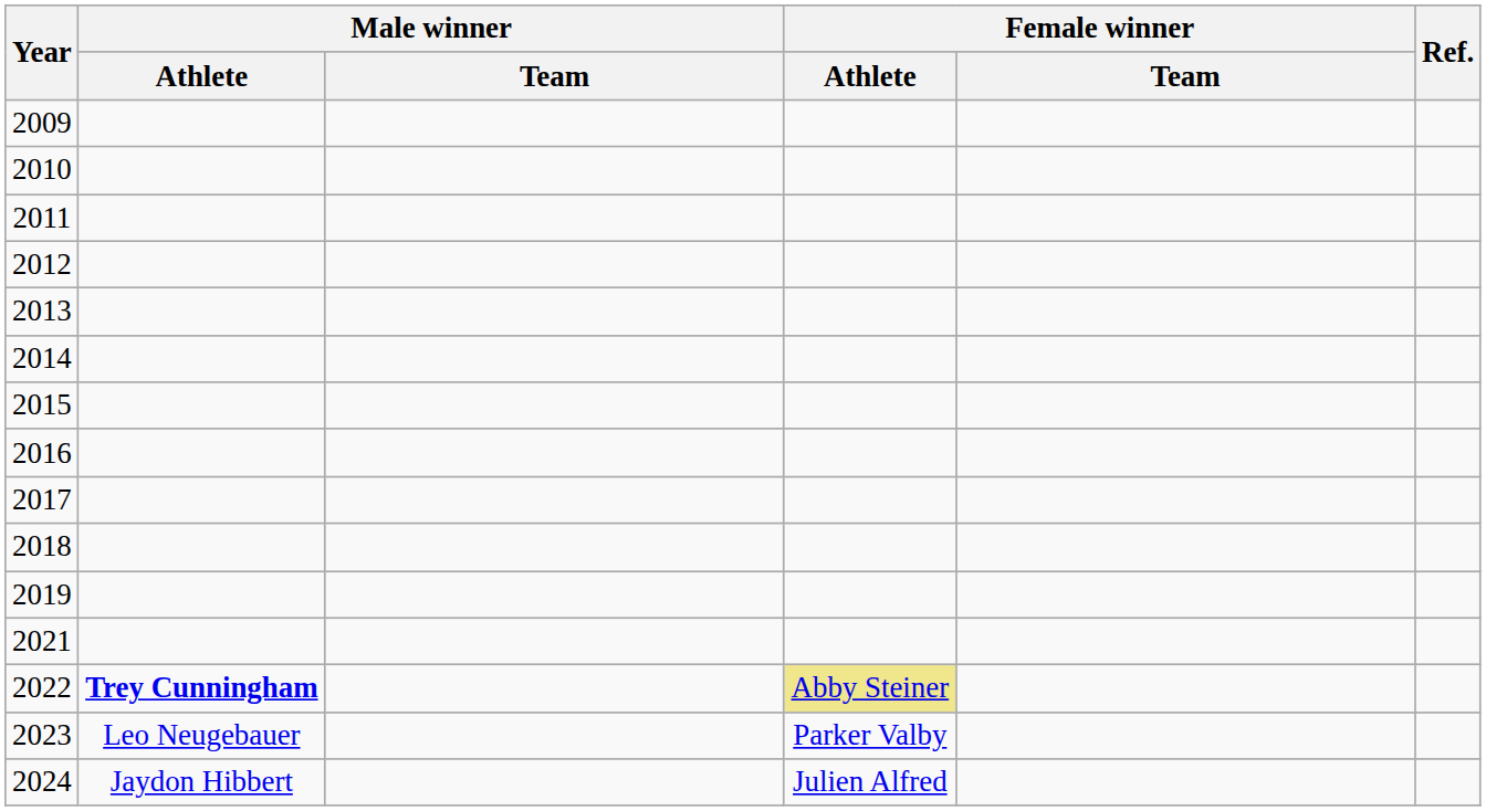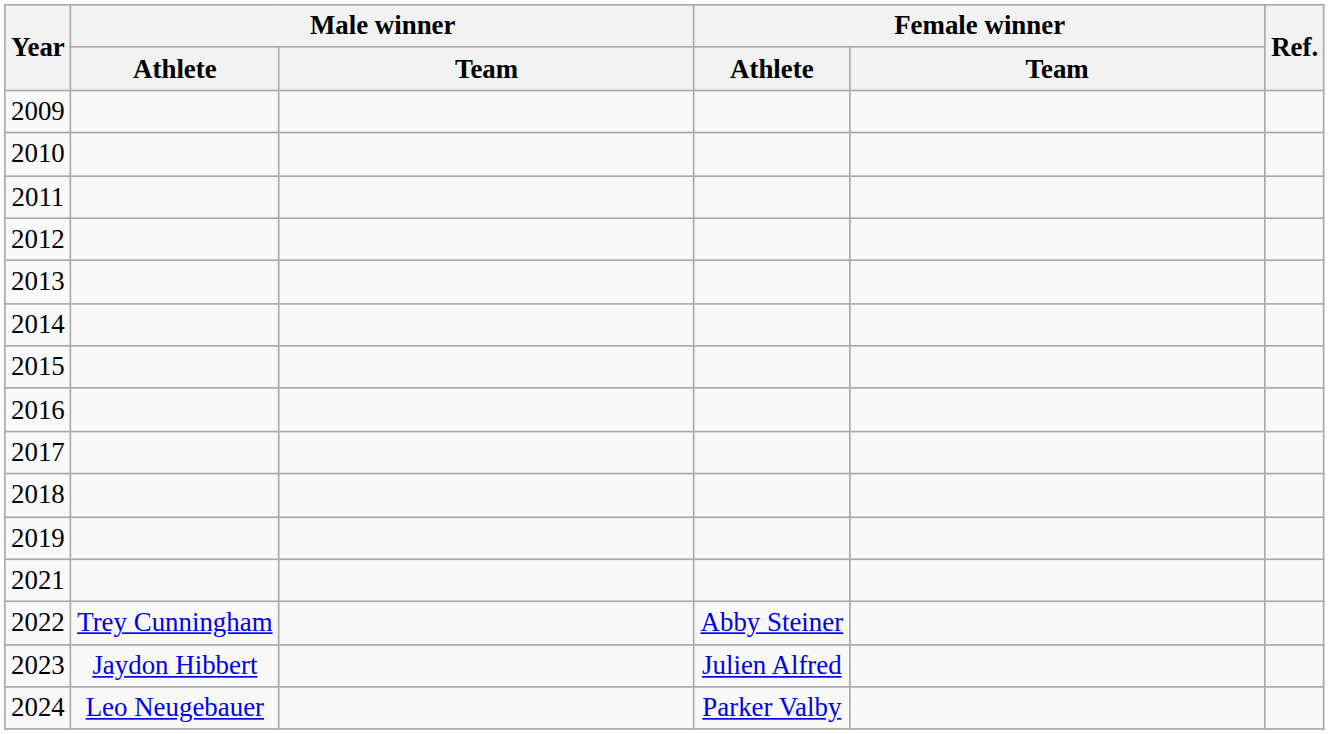 <table class="sortable wikitable" style="text-align:center;">
 <tr>
 <th rowspan=2>Year</th>
 <th colspan=2>Male winner</th>
 <th colspan=2>Female winner</th>
 <th rowspan=2 class="unsortable">Ref.</th>
 </tr>
 <tr>
 <th>Athlete</th>
 <th style="width: 15em;">Team</th>
 <th>Athlete</th>
 <th style="width: 15em;">Team</th>
 </tr>
 <tr>
 <td>2009</td>
 <td></td>
 <td></td>
 <td></td>
 <td></td>
 <td></td>
 </tr>
 <tr>
 <td>2010</td>
 <td></td>
 <td></td>
 <td></td>
 <td></td>
 <td></td>
 </tr>
 <tr>
 <td>2011</td>
 <td></td>
 <td></td>
 <td></td>
 <td></td>
 <td></td>
 </tr>
 <tr>
 <td>2012</td>
 <td></td>
 <td></td>
 <td></td>
 <td></td>
 <td></td>
 </tr>
 <tr>
 <td>2013</td>
 <td></td>
 <td></td>
 <td></td>
 <td></td>
 <td></td>
 </tr>
 <tr>
 <td>2014</td>
 <td></td>
 <td></td>
 <td></td>
 <td></td>
 <td></td>
 </tr>
 <tr>
 <td>2015</td>
 <td></td>
 <td></td>
 <td></td>
 <td></td>
 <td></td>
 </tr>
 <tr>
 <td>2016</td>
 <td></td>
 <td></td>
 <td></td>
 <td></td>
 <td></td>
 </tr>
 <tr>
 <td>2017</td>
 <td></td>
 <td></td>
 <td></td>
 <td></td>
 <td></td>
 </tr>
 <tr>
 <td>2018</td>
 <td></td>
 <td></td>
 <td></td>
 <td></td>
 <td></td>
 </tr>
 <tr>
 <td>2019</td>
 <td></td>
 <td></td>
 <td></td>
 <td></td>
 <td></td>
 </tr>
 <tr>
 <td>2021</td>
 <td></td>
 <td></td>
 <td></td>
 <td></td>
 <td></td>
 </tr>
 <tr>
 <td>2022</td>
-<td><strong><a href='#'>Trey Cunningham</a></strong></td>
+<td><a href='#'>Trey Cunningham</a></td>
 <td></td>
-<td style="background: khaki;"><a href='#'>Abby Steiner</a></td>
+<td><a href='#'>Abby Steiner</a></td>
 <td></td>
 <td></td>
 </tr>
 <tr>
 <td>2023</td>
+<td><a href='#'>Jaydon Hibbert</a></td>
+<td></td>
+<td><a href='#'>Julien Alfred</a></td>
+<td></td>
+<td></td>
+</tr>
+<tr>
+<td>2024</td>
 <td><a href='#'>Leo Neugebauer</a></td>
 <td></td>
 <td><a href='#'>Parker Valby</a></td>
 <td></td>
 <td></td>
 </tr>
-<tr>
-<td>2024</td>
-<td><a href='#'>Jaydon Hibbert</a></td>
-<td></td>
-<td><a href='#'>Julien Alfred</a></td>
-<td></td>
-<td></td>
-</tr>
 </table>
